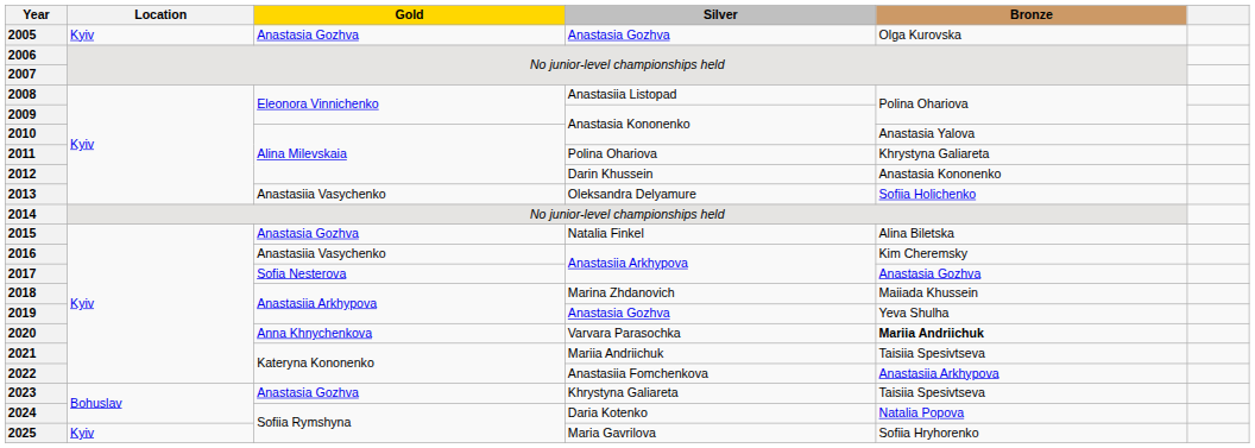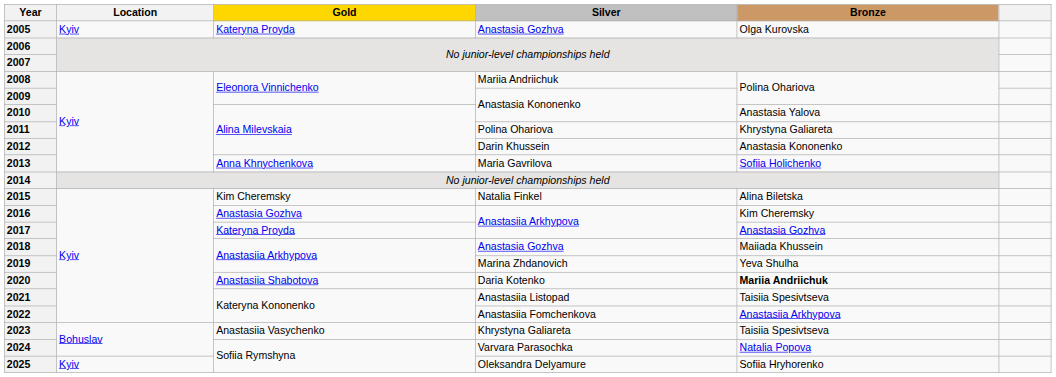 <table class="wikitable unsortable" style="text-align:left; width:80%">
 <tr>
 <th scope="col" style="text-align:center; width:5%">Year</th>
 <th scope="col" style="text-align:center; width:15%">Location</th>
 <th scope="col" style="text-align:center; width:25%; background:gold">Gold</th>
 <th scope="col" style="text-align:center; width:25%; background:silver">Silver</th>
 <th scope="col" style="text-align:center; width:25%; background:#c96">Bronze</th>
 <th scope="col" style="text-align:center; width:5%"></th>
 </tr>
 <tr>
 <th scope="row" style="text-align:left">2005</th>
 <td><a href='#'>Kyiv</a></td>
-<td><a href='#'>Anastasia Gozhva</a></td>
+<td><a href='#'>Kateryna Proyda</a></td>
 <td><a href='#'>Anastasia Gozhva</a></td>
 <td>Olga Kurovska</td>
 <td></td>
 </tr>
 <tr>
 <th scope="row" style="text-align:left">2006</th>
 <td colspan="4" rowspan="2" bgcolor="e5e4e2" align="center"><em>No junior-level championships held</em></td>
 <td></td>
 </tr>
 <tr>
 <th scope="row" style="text-align:left">2007</th>
 <td></td>
 </tr>
 <tr>
 <th scope="row" style="text-align:left">2008</th>
 <td rowspan="6"><a href='#'>Kyiv</a></td>
 <td rowspan="2"><a href='#'>Eleonora Vinnichenko</a></td>
-<td>Anastasiia Listopad</td>
+<td>Mariia Andriichuk</td>
 <td rowspan="2">Polina Ohariova</td>
 <td></td>
 </tr>
 <tr>
 <th scope="row" style="text-align:left">2009</th>
 <td rowspan="2">Anastasia Kononenko</td>
 <td></td>
 </tr>
 <tr>
 <th scope="row" style="text-align:left">2010</th>
 <td rowspan="3"><a href='#'>Alina Milevskaia</a></td>
 <td>Anastasia Yalova</td>
 <td></td>
 </tr>
 <tr>
 <th scope="row" style="text-align:left">2011</th>
 <td>Polina Ohariova</td>
 <td>Khrystyna Galiareta</td>
 <td></td>
 </tr>
 <tr>
 <th scope="row" style="text-align:left">2012</th>
 <td>Darin Khussein</td>
 <td>Anastasia Kononenko</td>
 <td></td>
 </tr>
 <tr>
 <th scope="row" style="text-align:left">2013</th>
-<td>Anastasiia Vasychenko</td>
-<td>Oleksandra Delyamure</td>
+<td><a href='#'>Anna Khnychenkova</a></td>
+<td>Maria Gavrilova</td>
 <td><a href='#'>Sofiia Holichenko</a></td>
 <td></td>
 </tr>
 <tr>
 <th scope="row" style="text-align:left">2014</th>
 <td colspan="4" bgcolor="e5e4e2" align="center"><em>No junior-level championships held</em></td>
 <td></td>
 </tr>
 <tr>
 <th scope="row" style="text-align:left">2015</th>
 <td rowspan="8"><a href='#'>Kyiv</a></td>
-<td><a href='#'>Anastasia Gozhva</a></td>
+<td>Kim Cheremsky</td>
 <td>Natalia Finkel</td>
 <td>Alina Biletska</td>
 <td></td>
 </tr>
 <tr>
 <th scope="row" style="text-align:left">2016</th>
-<td>Anastasiia Vasychenko</td>
+<td><a href='#'>Anastasia Gozhva</a></td>
 <td rowspan="2"><a href='#'>Anastasiia Arkhypova</a></td>
 <td>Kim Cheremsky</td>
 <td></td>
 </tr>
 <tr>
 <th scope="row" style="text-align:left">2017</th>
-<td><a href='#'>Sofia Nesterova</a></td>
+<td><a href='#'>Kateryna Proyda</a></td>
 <td><a href='#'>Anastasia Gozhva</a></td>
 <td></td>
 </tr>
 <tr>
 <th scope="row" style="text-align:left">2018</th>
 <td rowspan="2"><a href='#'>Anastasiia Arkhypova</a></td>
-<td>Marina Zhdanovich</td>
+<td><a href='#'>Anastasia Gozhva</a></td>
 <td>Maiiada Khussein</td>
 <td></td>
 </tr>
 <tr>
 <th scope="row" style="text-align:left">2019</th>
-<td><a href='#'>Anastasia Gozhva</a></td>
+<td>Marina Zhdanovich</td>
 <td>Yeva Shulha</td>
 <td></td>
 </tr>
 <tr>
 <th scope="row" style="text-align:left">2020</th>
-<td><a href='#'>Anna Khnychenkova</a></td>
-<td>Varvara Parasochka</td>
+<td><a href='#'>Anastasiia Shabotova</a></td>
+<td>Daria Kotenko</td>
 <td><strong>Mariia Andriichuk</strong></td>
 <td></td>
 </tr>
 <tr>
 <th scope="row" style="text-align:left">2021</th>
 <td rowspan="2">Kateryna Kononenko</td>
-<td>Mariia Andriichuk</td>
+<td>Anastasiia Listopad</td>
 <td>Taisiia Spesivtseva</td>
 <td></td>
 </tr>
 <tr>
 <th scope="row" style="text-align:left">2022</th>
 <td>Anastasiia Fomchenkova</td>
 <td><a href='#'>Anastasiia Arkhypova</a></td>
 <td></td>
 </tr>
 <tr>
 <th scope="row" style="text-align:left">2023</th>
 <td rowspan="2"><a href='#'>Bohuslav</a></td>
-<td><a href='#'>Anastasia Gozhva</a></td>
+<td>Anastasiia Vasychenko</td>
 <td>Khrystyna Galiareta</td>
 <td>Taisiia Spesivtseva</td>
 <td></td>
 </tr>
 <tr>
 <th scope="row" style="text-align:left">2024</th>
 <td rowspan="2">Sofiia Rymshyna</td>
-<td>Daria Kotenko</td>
+<td>Varvara Parasochka</td>
 <td><a href='#'>Natalia Popova</a></td>
 <td></td>
 </tr>
 <tr>
 <th scope="row" style="text-align:left">2025</th>
 <td><a href='#'>Kyiv</a></td>
-<td>Maria Gavrilova</td>
+<td>Oleksandra Delyamure</td>
 <td>Sofiia Hryhorenko</td>
 <td></td>
 </tr>
 </table>
